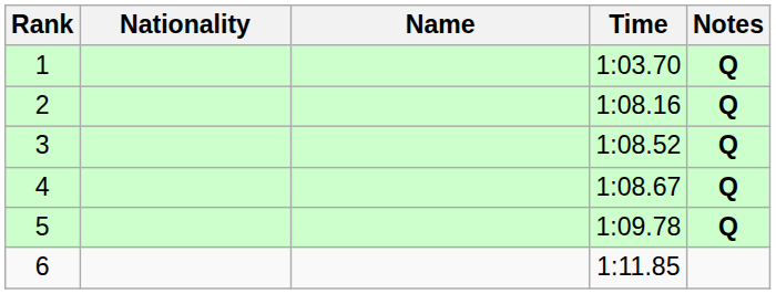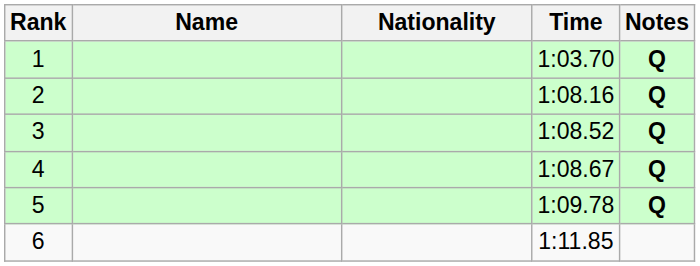 <table class="wikitable sortable" style="text-align:center">
 <tr>
 <th>Rank</th>
+<th style="width:180px">Name</th>
 <th style="width:125px">Nationality</th>
-<th style="width:180px">Name</th>
 <th>Time</th>
 <th>Notes</th>
 </tr>
 <tr style="background:#cfc;">
 <td>1</td>
 <td style="text-align:left;"></td>
 <td style="text-align:left;"></td>
 <td>1:03.70</td>
 <td><strong>Q</strong></td>
 </tr>
 <tr style="background:#cfc;">
 <td>2</td>
 <td style="text-align:left;"></td>
 <td style="text-align:left;"></td>
 <td>1:08.16</td>
 <td><strong>Q</strong></td>
 </tr>
 <tr style="background:#cfc;">
 <td>3</td>
 <td style="text-align:left;"></td>
 <td style="text-align:left;"></td>
 <td>1:08.52</td>
 <td><strong>Q</strong></td>
 </tr>
 <tr style="background:#cfc;">
 <td>4</td>
 <td style="text-align:left;"></td>
 <td style="text-align:left;"></td>
 <td>1:08.67</td>
 <td><strong>Q</strong></td>
 </tr>
 <tr style="background:#cfc;">
 <td>5</td>
 <td style="text-align:left;"></td>
 <td style="text-align:left;"></td>
 <td>1:09.78</td>
 <td><strong>Q</strong></td>
 </tr>
 <tr>
 <td>6</td>
 <td style="text-align:left;"></td>
 <td style="text-align:left;"></td>
 <td>1:11.85</td>
 <td></td>
 </tr>
 </table>
